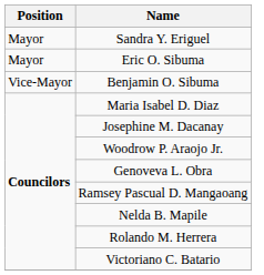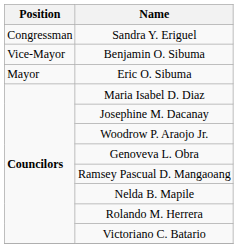 <table class="wikitable" style="line-height:1.20em; font-size:100%;">
 <tr>
 <th>Position</th>
 <th>Name</th>
 </tr>
 <tr>
-<td>Mayor</td>
+<td>Congressman</td>
 <td style="text-align:center;">Sandra Y. Eriguel</td>
+</tr>
+<tr>
+<td>Vice-Mayor</td>
+<td style="text-align:center;">Benjamin O. Sibuma</td>
 </tr>
 <tr>
 <td>Mayor</td>
 <td style="text-align:center;">Eric O. Sibuma</td>
-</tr>
-<tr>
-<td>Vice-Mayor</td>
-<td style="text-align:center;">Benjamin O. Sibuma</td>
 </tr>
 <tr>
 <td rowspan=8><strong>Councilors</strong></td>
 <td style="text-align:center;">Maria Isabel D. Diaz</td>
 </tr>
 <tr>
 <td style="text-align:center;">Josephine M. Dacanay</td>
 </tr>
 <tr>
 <td style="text-align:center;">Woodrow P. Araojo Jr.</td>
 </tr>
 <tr>
 <td style="text-align:center;">Genoveva L. Obra</td>
 </tr>
 <tr>
 <td style="text-align:center;">Ramsey Pascual D. Mangaoang</td>
 </tr>
 <tr>
 <td style="text-align:center;">Nelda B. Mapile</td>
 </tr>
 <tr>
 <td style="text-align:center;">Rolando M. Herrera</td>
 </tr>
 <tr>
 <td style="text-align:center;">Victoriano C. Batario</td>
 </tr>
 <tr>
 </tr>
 </table>
